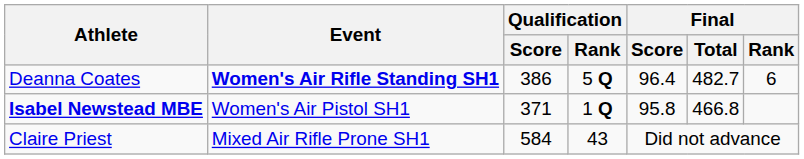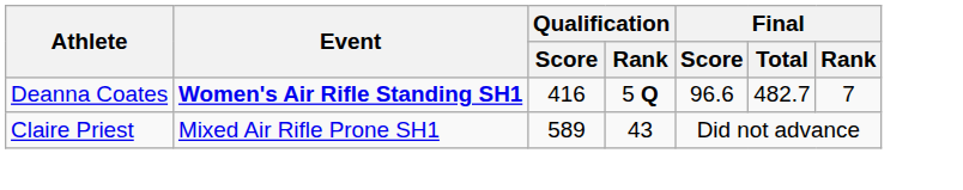 <table class=wikitable style="font-size:90%">
 <tr>
 <th rowspan="2">Athlete</th>
 <th rowspan="2">Event</th>
 <th colspan="2">Qualification</th>
 <th colspan="3">Final</th>
 </tr>
 <tr>
 <th>Score</th>
 <th>Rank</th>
 <th>Score</th>
 <th>Total</th>
 <th>Rank</th>
 </tr>
 <tr>
 <td><a href='#'>Deanna Coates</a></td>
 <td><strong><a href='#'>Women's Air Rifle Standing SH1</a></strong></td>
-<td align=center>386</td>
+<td align=center>416</td>
 <td align=center>5 <strong>Q</strong></td>
-<td align=center>96.4</td>
+<td align=center>96.6</td>
 <td align=center>482.7</td>
-<td align=center>6</td>
-</tr>
-<tr>
-<td><strong><a href='#'>Isabel Newstead MBE</a></strong></td>
-<td><a href='#'>Women's Air Pistol SH1</a></td>
-<td align=center>371</td>
-<td align=center>1 <strong>Q</strong></td>
-<td align=center>95.8</td>
-<td align=center>466.8</td>
-<td align=center></td>
+<td align=center>7</td>
 </tr>
 <tr>
 <td><a href='#'>Claire Priest</a></td>
 <td><a href='#'>Mixed Air Rifle Prone SH1</a></td>
-<td align=center>584</td>
+<td align=center>589</td>
 <td align=center>43</td>
 <td align=center colspan="3">Did not advance</td>
 </tr>
 </table>
